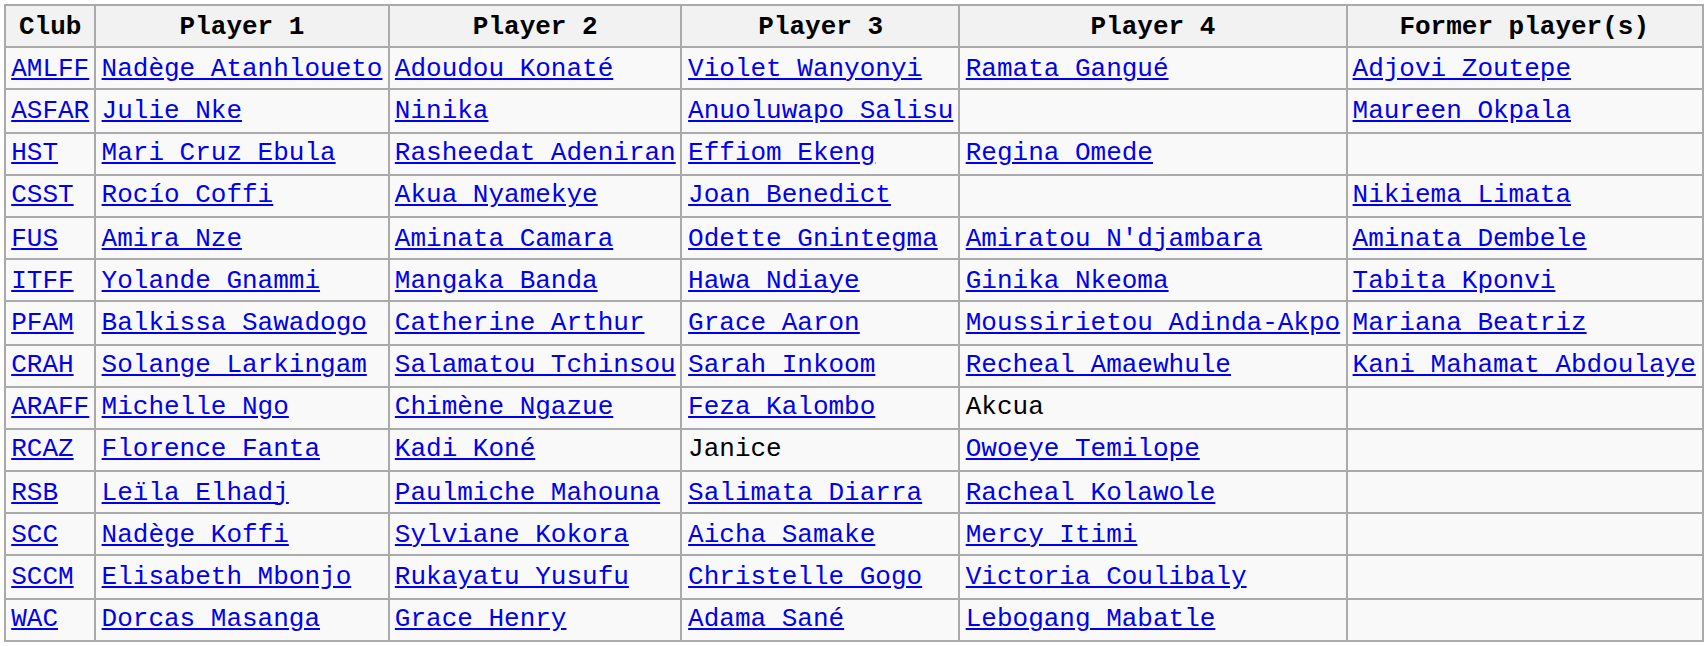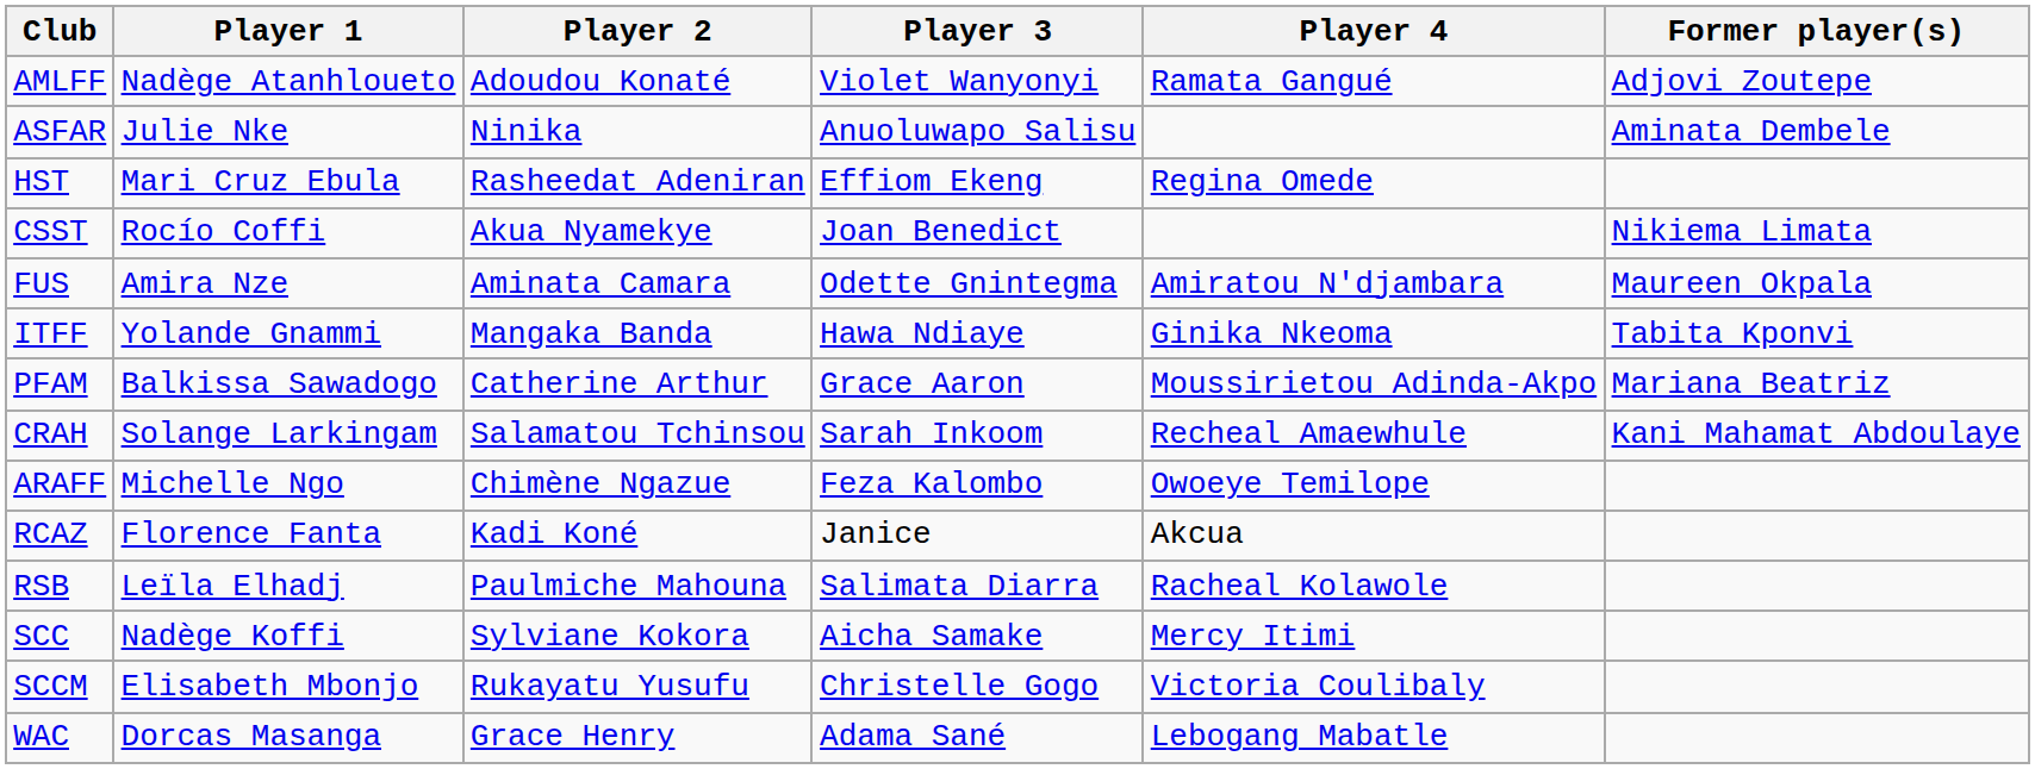 <table class="wikitable sortable">
 <tr>
 <th>Club</th>
 <th>Player 1</th>
 <th>Player 2</th>
 <th>Player 3</th>
 <th>Player 4</th>
 <th>Former player(s)</th>
 </tr>
 <tr>
 <td><a href='#'>AMLFF</a></td>
 <td> <a href='#'>Nadège Atanhloueto</a></td>
 <td> <a href='#'>Adoudou Konaté</a></td>
 <td> <a href='#'>Violet Wanyonyi</a></td>
 <td> <a href='#'>Ramata Gangué</a></td>
 <td> <a href='#'>Adjovi Zoutepe</a></td>
 </tr>
 <tr>
 <td><a href='#'>ASFAR</a></td>
 <td> <a href='#'>Julie Nke</a></td>
 <td> <a href='#'>Ninika</a></td>
 <td> <a href='#'>Anuoluwapo Salisu</a></td>
 <td></td>
-<td> <a href='#'>Maureen Okpala</a></td>
+<td> <a href='#'>Aminata Dembele</a></td>
 </tr>
 <tr>
 <td><a href='#'>HST</a></td>
 <td> <a href='#'>Mari Cruz Ebula</a></td>
 <td> <a href='#'>Rasheedat Adeniran</a></td>
 <td> <a href='#'>Effiom Ekeng</a></td>
 <td> <a href='#'>Regina Omede</a></td>
 <td></td>
 </tr>
 <tr>
 <td><a href='#'>CSST</a></td>
 <td> <a href='#'>Rocío Coffi</a></td>
 <td> <a href='#'>Akua Nyamekye</a></td>
 <td> <a href='#'>Joan Benedict</a></td>
 <td></td>
 <td> <a href='#'>Nikiema Limata</a></td>
 </tr>
 <tr>
 <td><a href='#'>FUS</a></td>
 <td> <a href='#'>Amira Nze</a></td>
 <td> <a href='#'>Aminata Camara</a></td>
 <td> <a href='#'>Odette Gnintegma</a></td>
 <td> <a href='#'>Amiratou N'djambara</a></td>
-<td> <a href='#'>Aminata Dembele</a></td>
+<td> <a href='#'>Maureen Okpala</a></td>
 </tr>
 <tr>
 <td><a href='#'>ITFF</a></td>
 <td> <a href='#'>Yolande Gnammi</a></td>
 <td> <a href='#'>Mangaka Banda</a></td>
 <td> <a href='#'>Hawa Ndiaye</a></td>
 <td> <a href='#'>Ginika Nkeoma</a></td>
 <td> <a href='#'>Tabita Kponvi</a></td>
 </tr>
 <tr>
 <td><a href='#'>PFAM</a></td>
 <td> <a href='#'>Balkissa Sawadogo</a></td>
 <td> <a href='#'>Catherine Arthur</a></td>
 <td> <a href='#'>Grace Aaron</a></td>
 <td> <a href='#'>Moussirietou Adinda-Akpo</a></td>
 <td> <a href='#'>Mariana Beatriz</a></td>
 </tr>
 <tr>
 <td><a href='#'>CRAH</a></td>
 <td> <a href='#'>Solange Larkingam</a></td>
 <td> <a href='#'>Salamatou Tchinsou</a></td>
 <td> <a href='#'>Sarah Inkoom</a></td>
 <td> <a href='#'>Recheal Amaewhule</a></td>
 <td> <a href='#'>Kani Mahamat Abdoulaye</a></td>
 </tr>
 <tr>
 <td><a href='#'>ARAFF</a></td>
 <td> <a href='#'>Michelle Ngo</a></td>
 <td> <a href='#'>Chimène Ngazue</a></td>
 <td> <a href='#'>Feza Kalombo</a></td>
-<td> Akcua</td>
+<td> <a href='#'>Owoeye Temilope</a></td>
 <td></td>
 </tr>
 <tr>
 <td><a href='#'>RCAZ</a></td>
 <td> <a href='#'>Florence Fanta</a></td>
 <td> <a href='#'>Kadi Koné</a></td>
 <td> Janice</td>
-<td> <a href='#'>Owoeye Temilope</a></td>
+<td> Akcua</td>
 <td></td>
 </tr>
 <tr>
 <td><a href='#'>RSB</a></td>
 <td> <a href='#'>Leïla Elhadj</a></td>
 <td> <a href='#'>Paulmiche Mahouna</a></td>
 <td> <a href='#'>Salimata Diarra</a></td>
 <td> <a href='#'>Racheal Kolawole</a></td>
 <td></td>
 </tr>
 <tr>
 <td><a href='#'>SCC</a></td>
 <td> <a href='#'>Nadège Koffi</a></td>
 <td> <a href='#'>Sylviane Kokora</a></td>
 <td> <a href='#'>Aicha Samake</a></td>
 <td> <a href='#'>Mercy Itimi</a></td>
 <td></td>
 </tr>
 <tr>
 <td><a href='#'>SCCM</a></td>
 <td> <a href='#'>Elisabeth Mbonjo</a></td>
 <td> <a href='#'>Rukayatu Yusufu</a></td>
 <td> <a href='#'>Christelle Gogo</a></td>
 <td> <a href='#'>Victoria Coulibaly</a></td>
 <td></td>
 </tr>
 <tr>
 <td><a href='#'>WAC</a></td>
 <td> <a href='#'>Dorcas Masanga</a></td>
 <td> <a href='#'>Grace Henry</a></td>
 <td> <a href='#'>Adama Sané</a></td>
 <td> <a href='#'>Lebogang Mabatle</a></td>
 <td></td>
 </tr>
 </table>
